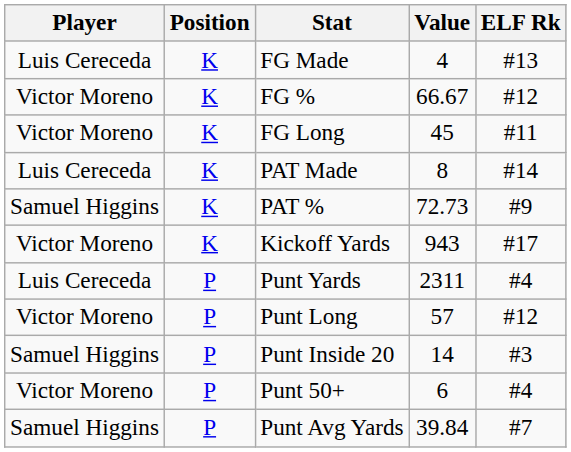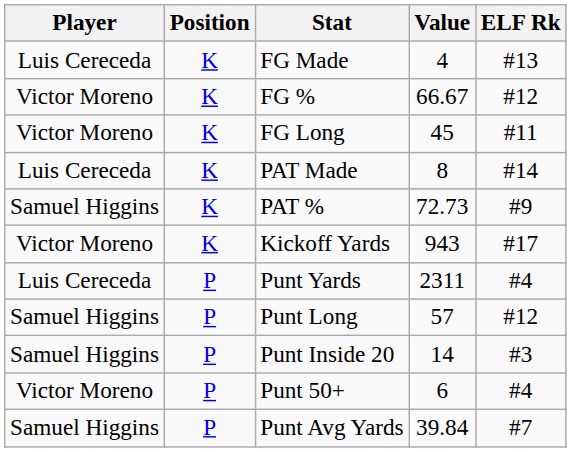 <table class="wikitable">
 <tr>
 <th>Player</th>
 <th>Position</th>
 <th>Stat</th>
 <th>Value</th>
 <th>ELF Rk</th>
 </tr>
 <tr>
 <td align="center">Luis Cereceda </td>
 <td align="center"><a href='#'>K</a></td>
 <td>FG Made</td>
 <td align="center">4</td>
 <td align="center">#13</td>
 </tr>
 <tr>
 <td align="center">Victor Moreno </td>
 <td align="center"><a href='#'>K</a></td>
 <td>FG %</td>
 <td align="center">66.67</td>
 <td align="center">#12</td>
 </tr>
 <tr>
 <td align="center">Victor Moreno </td>
 <td align="center"><a href='#'>K</a></td>
 <td>FG Long</td>
 <td align="center">45</td>
 <td align="center">#11</td>
 </tr>
 <tr>
 <td align="center">Luis Cereceda </td>
 <td align="center"><a href='#'>K</a></td>
 <td>PAT Made</td>
 <td align="center">8</td>
 <td align="center">#14</td>
 </tr>
 <tr>
 <td align="center">Samuel Higgins </td>
 <td align="center"><a href='#'>K</a></td>
 <td>PAT %</td>
 <td align="center">72.73</td>
 <td align="center">#9</td>
 </tr>
 <tr>
 <td align="center">Victor Moreno </td>
 <td align="center"><a href='#'>K</a></td>
 <td>Kickoff Yards</td>
 <td align="center">943</td>
 <td align="center">#17</td>
 </tr>
 <tr>
 <td align="center">Luis Cereceda </td>
 <td align="center"><a href='#'>P</a></td>
 <td>Punt Yards</td>
 <td align="center">2311</td>
 <td align="center">#4</td>
 </tr>
 <tr>
-<td align="center">Victor Moreno </td>
+<td align="center">Samuel Higgins </td>
 <td align="center"><a href='#'>P</a></td>
 <td>Punt Long</td>
 <td align="center">57</td>
 <td align="center">#12</td>
 </tr>
 <tr>
 <td align="center">Samuel Higgins </td>
 <td align="center"><a href='#'>P</a></td>
 <td>Punt Inside 20</td>
 <td align="center">14</td>
 <td align="center">#3</td>
 </tr>
 <tr>
 <td align="center">Victor Moreno </td>
 <td align="center"><a href='#'>P</a></td>
 <td>Punt 50+</td>
 <td align="center">6</td>
 <td align="center">#4</td>
 </tr>
 <tr>
 <td align="center">Samuel Higgins </td>
 <td align="center"><a href='#'>P</a></td>
 <td>Punt Avg Yards</td>
 <td align="center">39.84</td>
 <td align="center">#7</td>
 </tr>
 </table>
